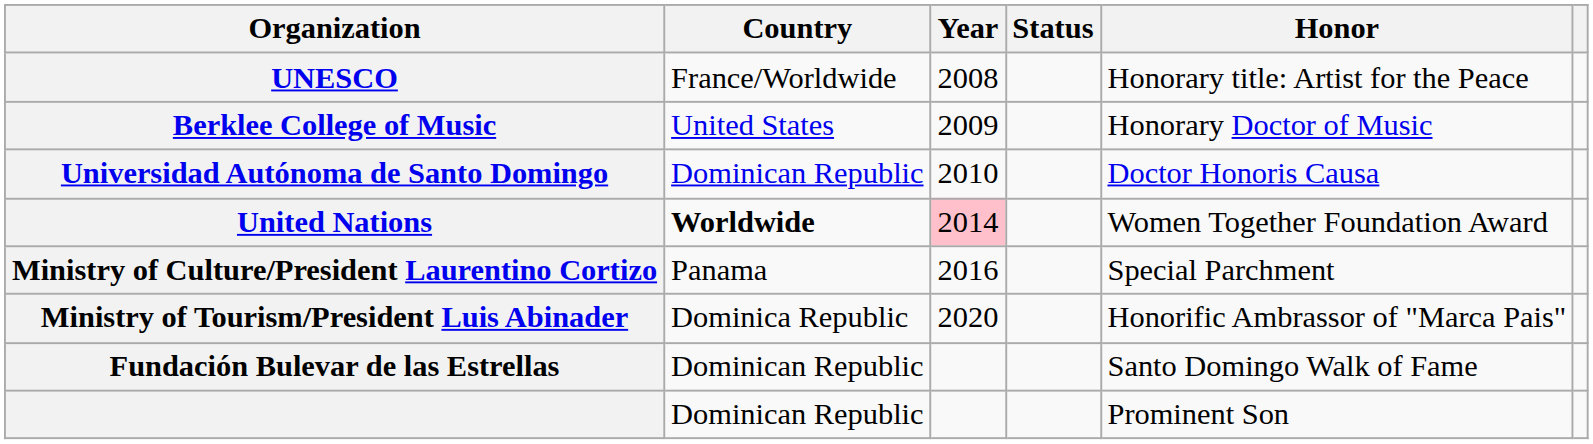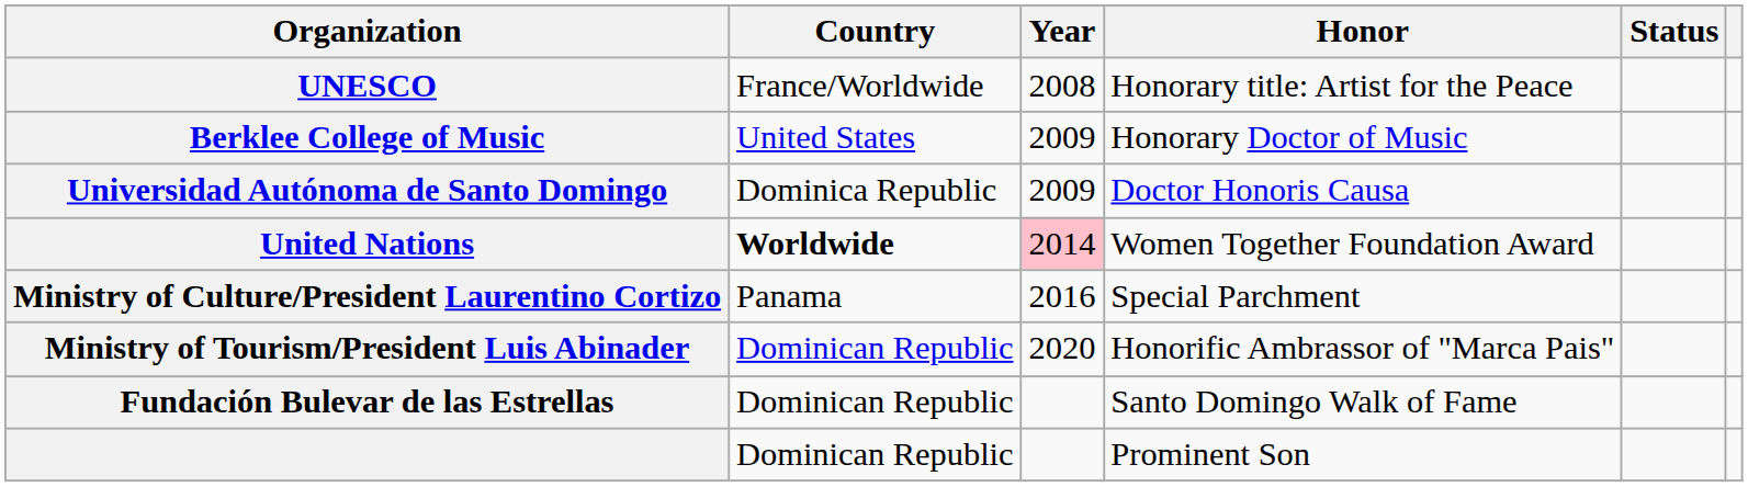 <table class="wikitable sortable plainrowheaders">
 <tr>
 <th scope="col">Organization</th>
 <th scope="col">Country</th>
 <th scope="col">Year</th>
+<th scope="col">Honor</th>
 <th scope="col">Status</th>
-<th scope="col">Honor</th>
 <th scope="col" class="unsortable"></th>
 </tr>
 <tr>
 <th scope="row"><a href='#'>UNESCO</a></th>
 <td>France/Worldwide</td>
 <td>2008</td>
+<td>Honorary title: Artist for the Peace</td>
 <td></td>
-<td>Honorary title: Artist for the Peace</td>
 <td style="text-align:center;"></td>
 </tr>
 <tr>
 <th scope="row"><a href='#'>Berklee College of Music</a></th>
 <td><a href='#'>United States</a></td>
 <td>2009</td>
+<td>Honorary <a href='#'>Doctor of Music</a></td>
 <td></td>
-<td>Honorary <a href='#'>Doctor of Music</a></td>
 <td style="text-align:center;"></td>
 </tr>
 <tr>
 <th scope="row"><a href='#'>Universidad Autónoma de Santo Domingo</a></th>
-<td><a href='#'>Dominican Republic</a></td>
-<td>2010</td>
+<td>Dominica Republic</td>
+<td>2009</td>
+<td><a href='#'>Doctor Honoris Causa</a></td>
 <td></td>
-<td><a href='#'>Doctor Honoris Causa</a></td>
 <td style="text-align:center;"></td>
 </tr>
 <tr>
 <th scope="row"><a href='#'>United Nations</a></th>
 <td><strong>Worldwide</strong></td>
 <td style="background: pink;">2014</td>
+<td>Women Together Foundation Award</td>
 <td></td>
-<td>Women Together Foundation Award</td>
 <td style="text-align:center;"></td>
 </tr>
 <tr>
 <th scope="row">Ministry of Culture/President <a href='#'>Laurentino Cortizo</a></th>
 <td>Panama</td>
 <td>2016</td>
+<td>Special Parchment</td>
 <td></td>
-<td>Special Parchment</td>
 <td style="text-align:center;"></td>
 </tr>
 <tr>
 <th scope="row">Ministry of Tourism/President <a href='#'>Luis Abinader</a></th>
-<td>Dominica Republic</td>
+<td><a href='#'>Dominican Republic</a></td>
 <td>2020</td>
+<td>Honorific Ambrassor of "Marca Pais"</td>
 <td></td>
-<td>Honorific Ambrassor of "Marca Pais"</td>
 <td style="text-align:center;"></td>
 </tr>
 <tr>
 <th scope="row">Fundación Bulevar de las Estrellas</th>
 <td>Dominican Republic</td>
 <td></td>
+<td>Santo Domingo Walk of Fame</td>
 <td></td>
-<td>Santo Domingo Walk of Fame</td>
 <td style="text-align:center;"></td>
 </tr>
 <tr>
 <th scope="row"></th>
 <td>Dominican Republic</td>
 <td></td>
+<td>Prominent Son</td>
 <td></td>
-<td>Prominent Son</td>
 <td style="text-align:center;"></td>
 </tr>
 </table>
